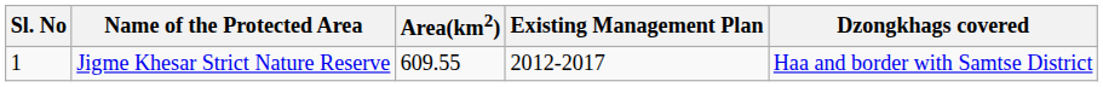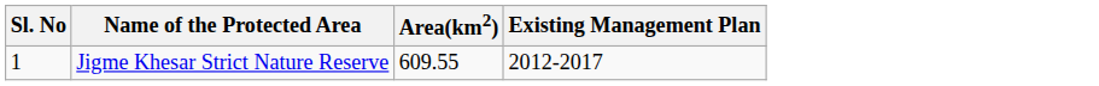 <table class="wikitable">
 <tr>
 <th>Sl. No</th>
 <th>Name of the Protected Area</th>
 <th>Area(km<sup>2</sup>)</th>
 <th>Existing Management Plan</th>
-<th>Dzongkhags covered</th>
 </tr>
 <tr>
 <td>1</td>
 <td><a href='#'>Jigme Khesar Strict Nature Reserve</a></td>
 <td>609.55</td>
 <td>2012-2017</td>
-<td><a href='#'>Haa and border with Samtse District</a></td>
 </tr>
 </table>
